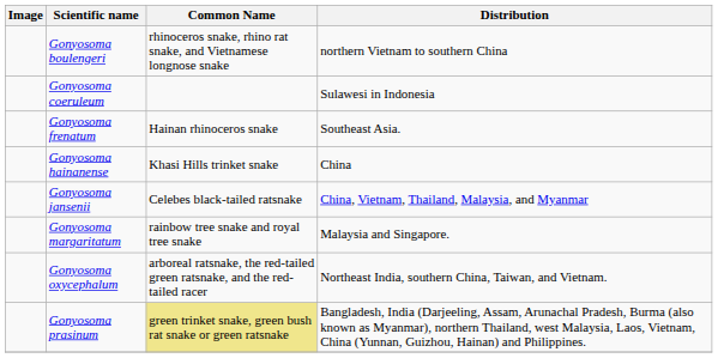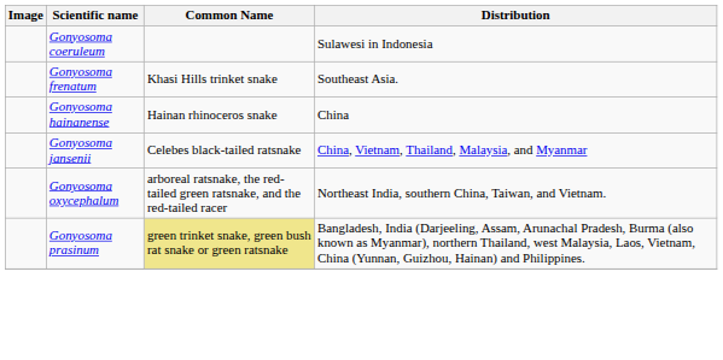 <table class="wikitable">
 <tr>
 <th>Image</th>
 <th>Scientific name</th>
 <th>Common Name</th>
 <th>Distribution</th>
-</tr>
-<tr>
-<td></td>
-<td><em><a href='#'>Gonyosoma boulengeri</a></em> </td>
-<td>rhinoceros snake, rhino rat snake, and Vietnamese longnose snake</td>
-<td>northern Vietnam to southern China</td>
 </tr>
 <tr>
 <td></td>
 <td><em><a href='#'>Gonyosoma coeruleum</a></em> </td>
 <td></td>
 <td>Sulawesi in Indonesia</td>
 </tr>
 <tr>
 <td></td>
 <td><em><a href='#'>Gonyosoma frenatum</a></em> </td>
-<td>Hainan rhinoceros snake</td>
+<td>Khasi Hills trinket snake</td>
 <td>Southeast Asia.</td>
 </tr>
 <tr>
 <td></td>
 <td><em><a href='#'>Gonyosoma hainanense</a></em> </td>
-<td>Khasi Hills trinket snake</td>
+<td>Hainan rhinoceros snake</td>
 <td>China</td>
 </tr>
 <tr>
 <td></td>
 <td><em><a href='#'>Gonyosoma jansenii</a></em> </td>
 <td>Celebes black-tailed ratsnake</td>
 <td><a href='#'>China</a>, <a href='#'>Vietnam</a>, <a href='#'>Thailand</a>, <a href='#'>Malaysia</a>, and <a href='#'>Myanmar</a></td>
-</tr>
-<tr>
-<td></td>
-<td><em><a href='#'>Gonyosoma margaritatum</a></em> </td>
-<td>rainbow tree snake and royal tree snake</td>
-<td>Malaysia and Singapore.</td>
 </tr>
 <tr>
 <td></td>
 <td><em><a href='#'>Gonyosoma oxycephalum</a></em> </td>
 <td>arboreal ratsnake, the red-tailed green ratsnake, and the red-tailed racer</td>
 <td>Northeast India, southern China, Taiwan, and Vietnam.</td>
 </tr>
 <tr>
 <td></td>
 <td><em><a href='#'>Gonyosoma prasinum</a></em> </td>
 <td style="background: khaki;">green trinket snake, green bush rat snake or green ratsnake</td>
 <td>Bangladesh, India (Darjeeling, Assam, Arunachal Pradesh, Burma (also known as Myanmar), northern Thailand, west Malaysia, Laos, Vietnam, China (Yunnan, Guizhou, Hainan) and Philippines.</td>
 </tr>
 <tr>
 </tr>
 </table>
